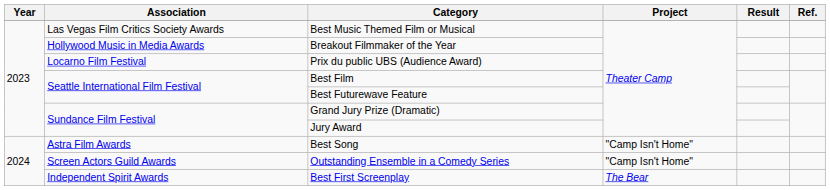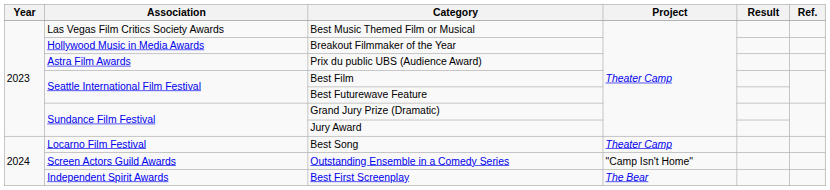 <table class="wikitable" width="100%">
 <tr>
 <th>Year</th>
 <th>Association</th>
 <th>Category</th>
 <th>Project</th>
 <th>Result</th>
 <th>Ref.</th>
 </tr>
 <tr>
 </tr>
 <tr>
 <td rowspan="7">2023</td>
 <td>Las Vegas Film Critics Society Awards</td>
 <td>Best Music Themed Film or Musical</td>
 <td rowspan="7"><em><a href='#'>Theater Camp</a></em></td>
 <td></td>
 <td align="center"></td>
 </tr>
 <tr>
 <td><a href='#'>Hollywood Music in Media Awards</a></td>
 <td>Breakout Filmmaker of the Year</td>
 <td></td>
 <td align="center"></td>
 </tr>
 <tr>
-<td><a href='#'>Locarno Film Festival</a></td>
+<td><a href='#'>Astra Film Awards</a></td>
 <td>Prix du public UBS (Audience Award)</td>
 <td></td>
 <td align="center"></td>
 </tr>
 <tr>
 <td rowspan="2"><a href='#'>Seattle International Film Festival</a></td>
 <td>Best Film</td>
 <td></td>
 <td rowspan="2" align="center"></td>
 </tr>
 <tr>
 <td>Best Futurewave Feature</td>
 <td></td>
 </tr>
 <tr>
 <td rowspan="2"><a href='#'>Sundance Film Festival</a></td>
 <td>Grand Jury Prize (Dramatic)</td>
 <td></td>
 <td rowspan="2" align="center"></td>
 </tr>
 <tr>
 <td>Jury Award</td>
 <td></td>
 </tr>
 <tr>
 <td rowspan="3">2024</td>
-<td><a href='#'>Astra Film Awards</a></td>
+<td><a href='#'>Locarno Film Festival</a></td>
 <td>Best Song</td>
-<td>"Camp Isn't Home" </td>
+<td><em><a href='#'>Theater Camp</a></em></td>
 <td></td>
 <td align="center"></td>
 </tr>
 <tr>
 <td><a href='#'>Screen Actors Guild Awards</a></td>
 <td><a href='#'>Outstanding Ensemble in a Comedy Series</a></td>
 <td>"Camp Isn't Home" </td>
 <td></td>
 <td align="center"></td>
 </tr>
 <tr>
 <td><a href='#'>Independent Spirit Awards</a></td>
 <td><a href='#'>Best First Screenplay</a></td>
 <td><em><a href='#'>The Bear</a></em></td>
 <td></td>
 <td align="center"></td>
 </tr>
 </table>
